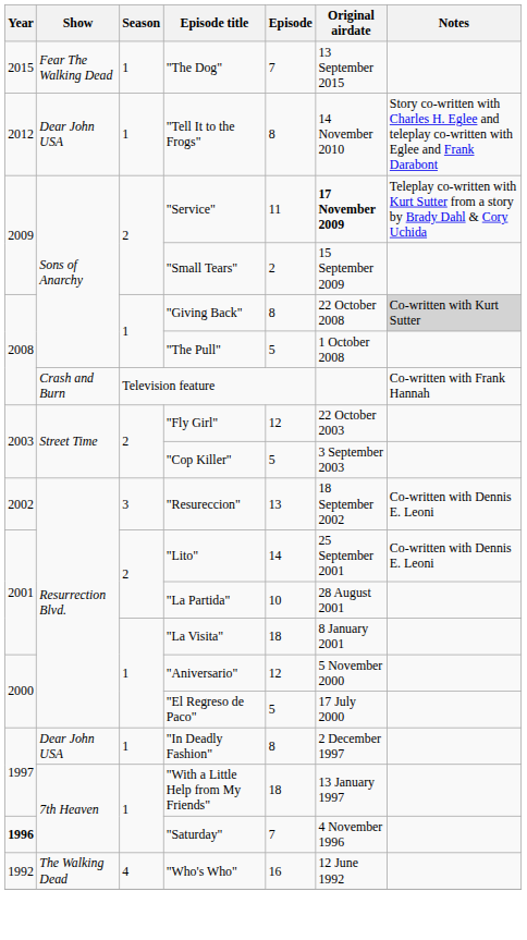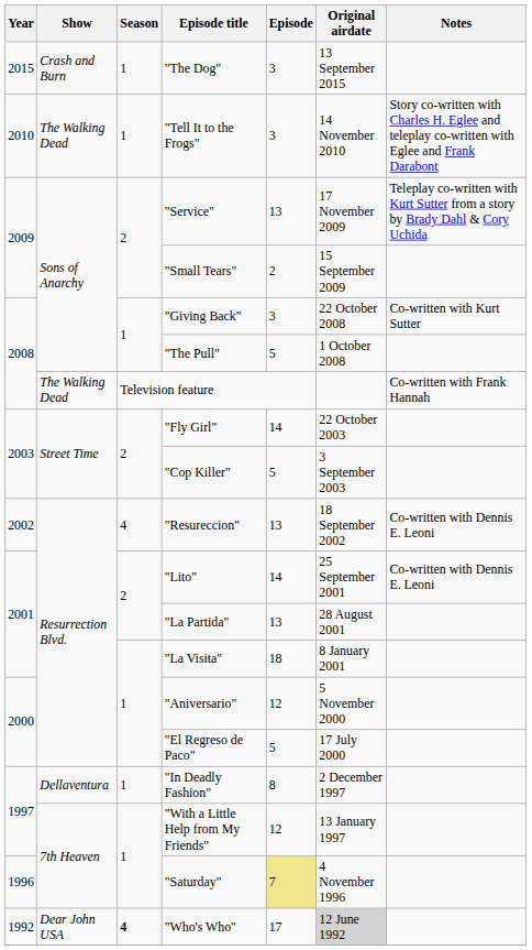 <table class="wikitable" style="font-size: 95%;">
 <tr>
 <th>Year</th>
 <th>Show</th>
 <th>Season</th>
 <th>Episode title</th>
 <th>Episode</th>
 <th>Original airdate</th>
 <th>Notes</th>
 </tr>
 <tr>
 <td>2015</td>
-<td><em>Fear The Walking Dead</em></td>
+<td><em>Crash and Burn</em></td>
 <td>1</td>
 <td>"The Dog"</td>
-<td>7</td>
+<td>3</td>
 <td>13 September 2015</td>
 <td></td>
 </tr>
 <tr>
-<td>2012</td>
-<td><em>Dear John USA</em></td>
+<td>2010</td>
+<td><em>The Walking Dead</em></td>
 <td>1</td>
 <td>"Tell It to the Frogs"</td>
-<td>8</td>
+<td>3</td>
 <td>14 November 2010</td>
 <td>Story co-written with <a href='#'>Charles H. Eglee</a> and teleplay co-written with Eglee and <a href='#'>Frank Darabont</a></td>
 </tr>
 <tr>
 <td rowspan=2>2009</td>
 <td rowspan=4><em>Sons of Anarchy</em></td>
 <td rowspan=2>2</td>
 <td>"Service"</td>
-<td>11</td>
-<td><strong>17 November 2009</strong></td>
+<td>13</td>
+<td>17 November 2009</td>
 <td>Teleplay co-written with <a href='#'>Kurt Sutter</a> from a story by <a href='#'>Brady Dahl</a> & <a href='#'>Cory Uchida</a></td>
 </tr>
 <tr>
 <td>"Small Tears"</td>
 <td>2</td>
 <td>15 September 2009</td>
 <td></td>
 </tr>
 <tr>
 <td rowspan=3>2008</td>
 <td rowspan=2>1</td>
 <td>"Giving Back"</td>
-<td>8</td>
+<td>3</td>
 <td>22 October 2008</td>
-<td style="background: lightgrey;">Co-written with Kurt Sutter</td>
+<td>Co-written with Kurt Sutter</td>
 </tr>
 <tr>
 <td>"The Pull"</td>
 <td>5</td>
 <td>1 October 2008</td>
 <td></td>
 </tr>
 <tr>
-<td><em>Crash and Burn</em></td>
+<td><em>The Walking Dead</em></td>
 <td colspan=3>Television feature</td>
 <td></td>
 <td>Co-written with Frank Hannah</td>
 </tr>
 <tr>
 <td rowspan=2>2003</td>
 <td rowspan=2><em>Street Time</em></td>
 <td rowspan=2>2</td>
 <td>"Fly Girl"</td>
-<td>12</td>
+<td>14</td>
 <td>22 October 2003</td>
 <td></td>
 </tr>
 <tr>
 <td>"Cop Killer"</td>
 <td>5</td>
 <td>3 September 2003</td>
 <td></td>
 </tr>
 <tr>
 <td>2002</td>
 <td rowspan=6><em>Resurrection Blvd.</em></td>
-<td>3</td>
+<td>4</td>
 <td>"Resureccion"</td>
 <td>13</td>
 <td>18 September 2002</td>
 <td>Co-written with Dennis E. Leoni</td>
 </tr>
 <tr>
 <td rowspan=3>2001</td>
 <td rowspan=2>2</td>
 <td>"Lito"</td>
 <td>14</td>
 <td>25 September 2001</td>
 <td>Co-written with Dennis E. Leoni</td>
 </tr>
 <tr>
 <td>"La Partida"</td>
-<td>10</td>
+<td>13</td>
 <td>28 August 2001</td>
 <td></td>
 </tr>
 <tr>
 <td rowspan=3>1</td>
 <td>"La Visita"</td>
 <td>18</td>
 <td>8 January 2001</td>
 <td></td>
 </tr>
 <tr>
 <td rowspan=2>2000</td>
 <td>"Aniversario"</td>
 <td>12</td>
 <td>5 November 2000</td>
 <td></td>
 </tr>
 <tr>
 <td>"El Regreso de Paco"</td>
 <td>5</td>
 <td>17 July 2000</td>
 <td></td>
 </tr>
 <tr>
 <td rowspan=2>1997</td>
-<td><em>Dear John USA</em></td>
+<td><em>Dellaventura</em></td>
 <td>1</td>
 <td>"In Deadly Fashion"</td>
 <td>8</td>
 <td>2 December 1997</td>
 <td></td>
 </tr>
 <tr>
 <td rowspan=2><em>7th Heaven</em></td>
 <td rowspan=2>1</td>
 <td>"With a Little Help from My Friends"</td>
-<td>18</td>
+<td>12</td>
 <td>13 January 1997</td>
 <td></td>
 </tr>
 <tr>
-<td><strong>1996</strong></td>
+<td>1996</td>
 <td>"Saturday"</td>
-<td>7</td>
+<td style="background: khaki;">7</td>
 <td>4 November 1996</td>
 <td></td>
 </tr>
 <tr>
 <td>1992</td>
-<td><em>The Walking Dead</em></td>
-<td>4</td>
+<td><em>Dear John USA</em></td>
+<td><strong>4</strong></td>
 <td>"Who's Who"</td>
-<td>16</td>
-<td>12 June 1992</td>
+<td>17</td>
+<td style="background: lightgrey;">12 June 1992</td>
 <td></td>
 </tr>
 <tr>
 </tr>
 </table>
